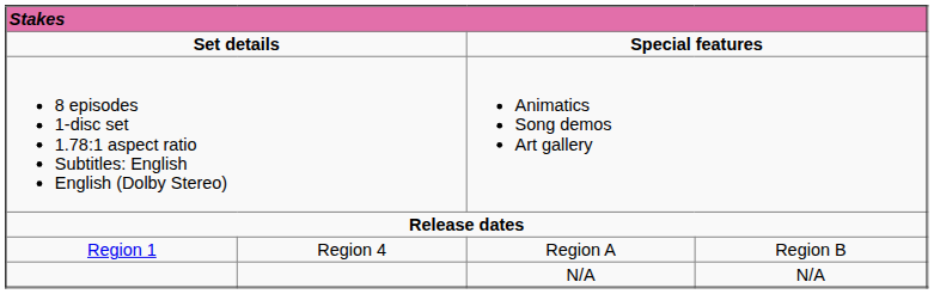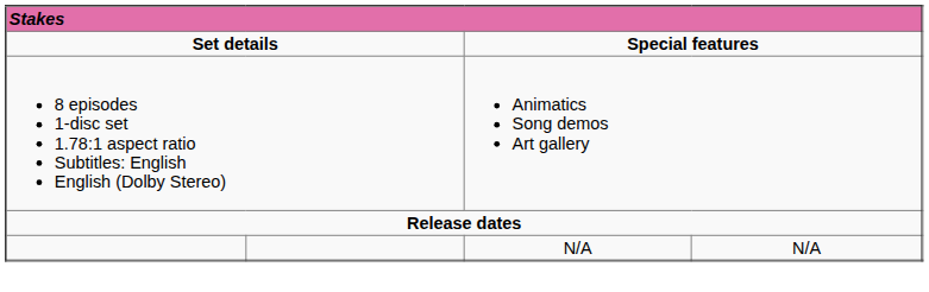 <table border="2" cellpadding="2" cellspacing="0" style="margin: 0 1em 0 0; background: #f9f9f9; border: c00 #aaa solid; border-collapse: collapse; font-size: 95%;">
 <tr style="background:#e26faa">
 <td colspan="4"><strong><em>Stakes</em></strong></td>
 </tr>
 <tr valign="top">
 <td align="center" width="400" colspan="2"><strong>Set details</strong></td>
 <td align="center" width="400" colspan="2"><strong>Special features</strong></td>
 </tr>
 <tr valign="top">
 <td colspan="2" align="left" width="200"><br><ul><li>8 episodes</li><li>1-disc set</li><li>1.78:1 aspect ratio</li><li>Subtitles: English</li><li>English (Dolby Stereo)</li></ul></td>
 <td colspan="2" align="left" width="200"><br><ul><li>Animatics</li><li>Song demos</li><li>Art gallery</li></ul></td>
 </tr>
 <tr>
 <td colspan="4" align="center"><strong>Release dates</strong></td>
 </tr>
 <tr>
-<td align="center"><a href='#'>Region 1</a></td>
-<td align="center">Region 4</td>
-<td align="center">Region A</td>
-<td align="center">Region B</td>
-</tr>
-<tr>
 <td align="center"></td>
 <td align="center"></td>
 <td align="center">N/A</td>
 <td align="center">N/A</td>
 </tr>
 </table>
